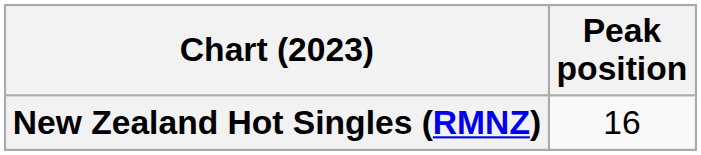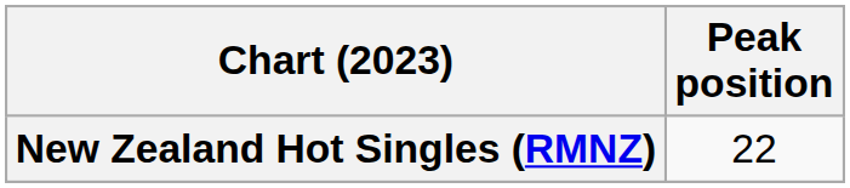 <table class="wikitable sortable plainrowheaders" style="text-align:center">
 <tr>
 <th scope="col">Chart (2023)</th>
 <th scope="col">Peak<br>position</th>
 </tr>
 <tr>
 <th scope="row">New Zealand Hot Singles (<a href='#'>RMNZ</a>)</th>
-<td>16</td>
+<td>22</td>
 </tr>
 <tr>
 </tr>
 <tr>
 </tr>
 </table>
